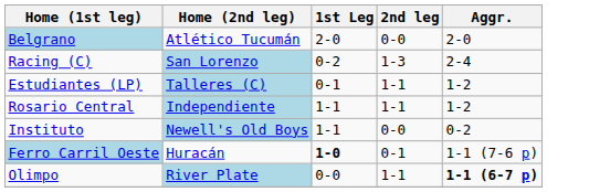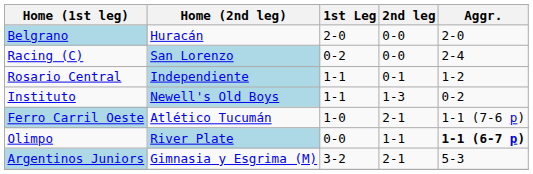 <table class="wikitable" style="text-align: left;">
 <tr>
 <th>Home (1st leg)</th>
 <th>Home (2nd leg)</th>
 <th>1st Leg</th>
 <th>2nd leg</th>
 <th>Aggr.</th>
 </tr>
 <tr>
 <td bgcolor=lightblue><a href='#'>Belgrano</a></td>
-<td><a href='#'>Atlético Tucumán</a></td>
+<td><a href='#'>Huracán</a></td>
 <td>2-0</td>
 <td>0-0</td>
 <td>2-0</td>
 </tr>
 <tr>
 <td><a href='#'>Racing (C)</a></td>
 <td bgcolor=lightblue><a href='#'>San Lorenzo</a></td>
 <td>0-2</td>
-<td>1-3</td>
+<td>0-0</td>
 <td>2-4</td>
-</tr>
-<tr>
-<td><a href='#'>Estudiantes (LP)</a></td>
-<td bgcolor=lightblue><a href='#'>Talleres (C)</a></td>
-<td>0-1</td>
-<td>1-1</td>
-<td>1-2</td>
 </tr>
 <tr>
 <td><a href='#'>Rosario Central</a></td>
 <td bgcolor=lightblue><a href='#'>Independiente</a></td>
 <td>1-1</td>
-<td>1-1</td>
+<td>0-1</td>
 <td>1-2</td>
 </tr>
 <tr>
 <td><a href='#'>Instituto</a></td>
 <td bgcolor=lightblue><a href='#'>Newell's Old Boys</a></td>
 <td>1-1</td>
-<td>0-0</td>
+<td>1-3</td>
 <td>0-2</td>
 </tr>
 <tr>
 <td bgcolor=lightblue><a href='#'>Ferro Carril Oeste</a></td>
-<td><a href='#'>Huracán</a></td>
-<td><strong>1-0</strong></td>
-<td>0-1</td>
+<td><a href='#'>Atlético Tucumán</a></td>
+<td>1-0</td>
+<td>2-1</td>
 <td>1-1 (7-6 <a href='#'>p</a>)</td>
 </tr>
 <tr>
 <td><a href='#'>Olimpo</a></td>
 <td bgcolor=lightblue><a href='#'>River Plate</a></td>
 <td>0-0</td>
 <td>1-1</td>
 <td><strong>1-1 (6-7 <a href='#'>p</a>)</strong></td>
 </tr>
 <tr>
+<td bgcolor=lightblue><a href='#'>Argentinos Juniors</a></td>
+<td><a href='#'>Gimnasia y Esgrima (M)</a></td>
+<td>3-2</td>
+<td>2-1</td>
+<td>5-3</td>
+</tr>
+<tr>
 </tr>
 </table>
